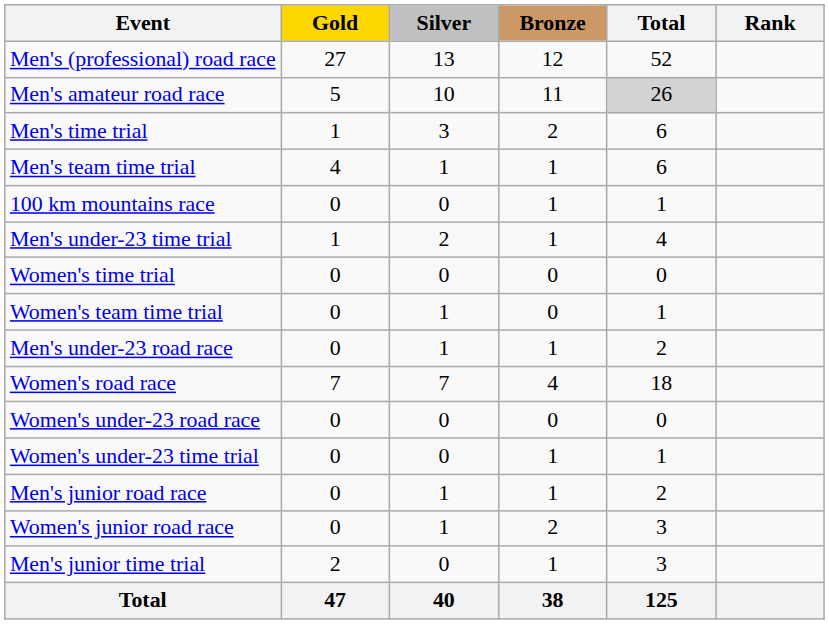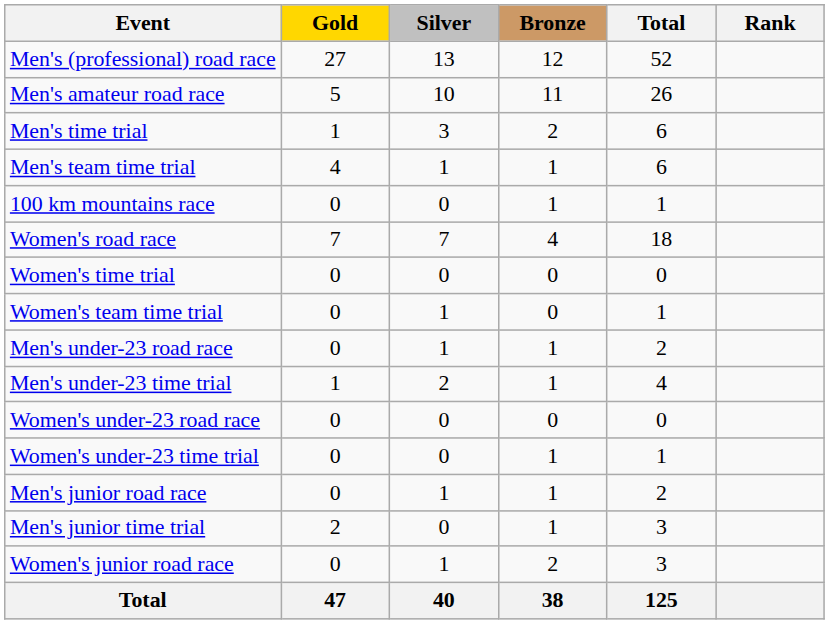 <table class="wikitable sortable" border="1" style="text-align:center; font-size:90%;">
 <tr>
 <th style="width:15:em;">Event</th>
 <td style="background:gold; width:4.5em; font-weight:bold;">Gold</td>
 <td style="background:silver; width:4.5em; font-weight:bold;">Silver</td>
 <td style="background:#cc9966; width:4.5em; font-weight:bold;">Bronze</td>
 <th style="width:4.5em;">Total</th>
 <th style="width:4.5em;">Rank</th>
 </tr>
 <tr>
 <td align=left><a href='#'>Men's (professional) road race</a></td>
 <td>27</td>
 <td>13</td>
 <td>12</td>
 <td>52</td>
 <td></td>
 </tr>
 <tr>
 <td align=left><a href='#'>Men's amateur road race</a></td>
 <td>5</td>
 <td>10</td>
 <td>11</td>
-<td style="background: lightgrey;">26</td>
+<td>26</td>
 <td></td>
 </tr>
 <tr>
 <td align=left><a href='#'>Men's time trial</a></td>
 <td>1</td>
 <td>3</td>
 <td>2</td>
 <td>6</td>
 <td></td>
 </tr>
 <tr>
 <td align=left><a href='#'>Men's team time trial</a></td>
 <td>4</td>
 <td>1</td>
 <td>1</td>
 <td>6</td>
 <td></td>
 </tr>
 <tr>
 <td align=left><a href='#'>100 km mountains race</a></td>
 <td>0</td>
 <td>0</td>
 <td>1</td>
 <td>1</td>
 <td></td>
 </tr>
 <tr>
-<td align=left><a href='#'>Men's under-23 time trial</a></td>
-<td>1</td>
-<td>2</td>
-<td>1</td>
+<td align=left><a href='#'>Women's road race</a></td>
+<td>7</td>
+<td>7</td>
 <td>4</td>
+<td>18</td>
 <td></td>
 </tr>
 <tr>
 <td align=left><a href='#'>Women's time trial</a></td>
 <td>0</td>
 <td>0</td>
 <td>0</td>
 <td>0</td>
 <td></td>
 </tr>
 <tr>
 <td align=left><a href='#'>Women's team time trial</a></td>
 <td>0</td>
 <td>1</td>
 <td>0</td>
 <td>1</td>
 <td></td>
 </tr>
 <tr>
 <td align=left><a href='#'>Men's under-23 road race</a></td>
 <td>0</td>
 <td>1</td>
 <td>1</td>
 <td>2</td>
 <td></td>
 </tr>
 <tr>
-<td align=left><a href='#'>Women's road race</a></td>
-<td>7</td>
-<td>7</td>
+<td align=left><a href='#'>Men's under-23 time trial</a></td>
+<td>1</td>
+<td>2</td>
+<td>1</td>
 <td>4</td>
-<td>18</td>
 <td></td>
 </tr>
 <tr>
 <td align=left><a href='#'>Women's under-23 road race</a></td>
 <td>0</td>
 <td>0</td>
 <td>0</td>
 <td>0</td>
 <td></td>
 </tr>
 <tr>
 <td align=left><a href='#'>Women's under-23 time trial</a></td>
 <td>0</td>
 <td>0</td>
 <td>1</td>
 <td>1</td>
 <td></td>
 </tr>
 <tr>
 <td align=left><a href='#'>Men's junior road race</a></td>
 <td>0</td>
 <td>1</td>
 <td>1</td>
 <td>2</td>
 <td></td>
 </tr>
 <tr>
+<td align=left><a href='#'>Men's junior time trial</a></td>
+<td>2</td>
+<td>0</td>
+<td>1</td>
+<td>3</td>
+<td></td>
+</tr>
+<tr>
 <td align=left><a href='#'>Women's junior road race</a></td>
 <td>0</td>
 <td>1</td>
 <td>2</td>
-<td>3</td>
-<td></td>
-</tr>
-<tr>
-<td align=left><a href='#'>Men's junior time trial</a></td>
-<td>2</td>
-<td>0</td>
-<td>1</td>
 <td>3</td>
 <td></td>
 </tr>
 <tr>
 <th>Total</th>
 <th>47</th>
 <th>40</th>
 <th>38</th>
 <th>125</th>
 <th></th>
 </tr>
 </table>
